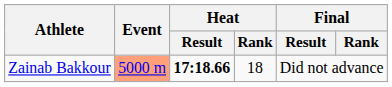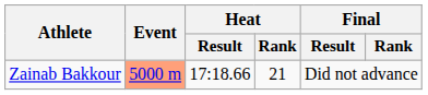 <table class=wikitable style="font-size:90%">
 <tr>
 <th rowspan="2">Athlete</th>
 <th rowspan="2">Event</th>
 <th colspan="2">Heat</th>
 <th colspan="2">Final</th>
 </tr>
 <tr style="font-size:95%">
 <th>Result</th>
 <th>Rank</th>
 <th>Result</th>
 <th>Rank</th>
 </tr>
 <tr align=center>
 <td align=left><a href='#'>Zainab Bakkour</a></td>
 <td align=left style="background: lightsalmon;"><a href='#'>5000 m</a></td>
-<td><strong>17:18.66</strong></td>
-<td>18</td>
+<td>17:18.66</td>
+<td>21</td>
 <td colspan=2>Did not advance</td>
 </tr>
 </table>
